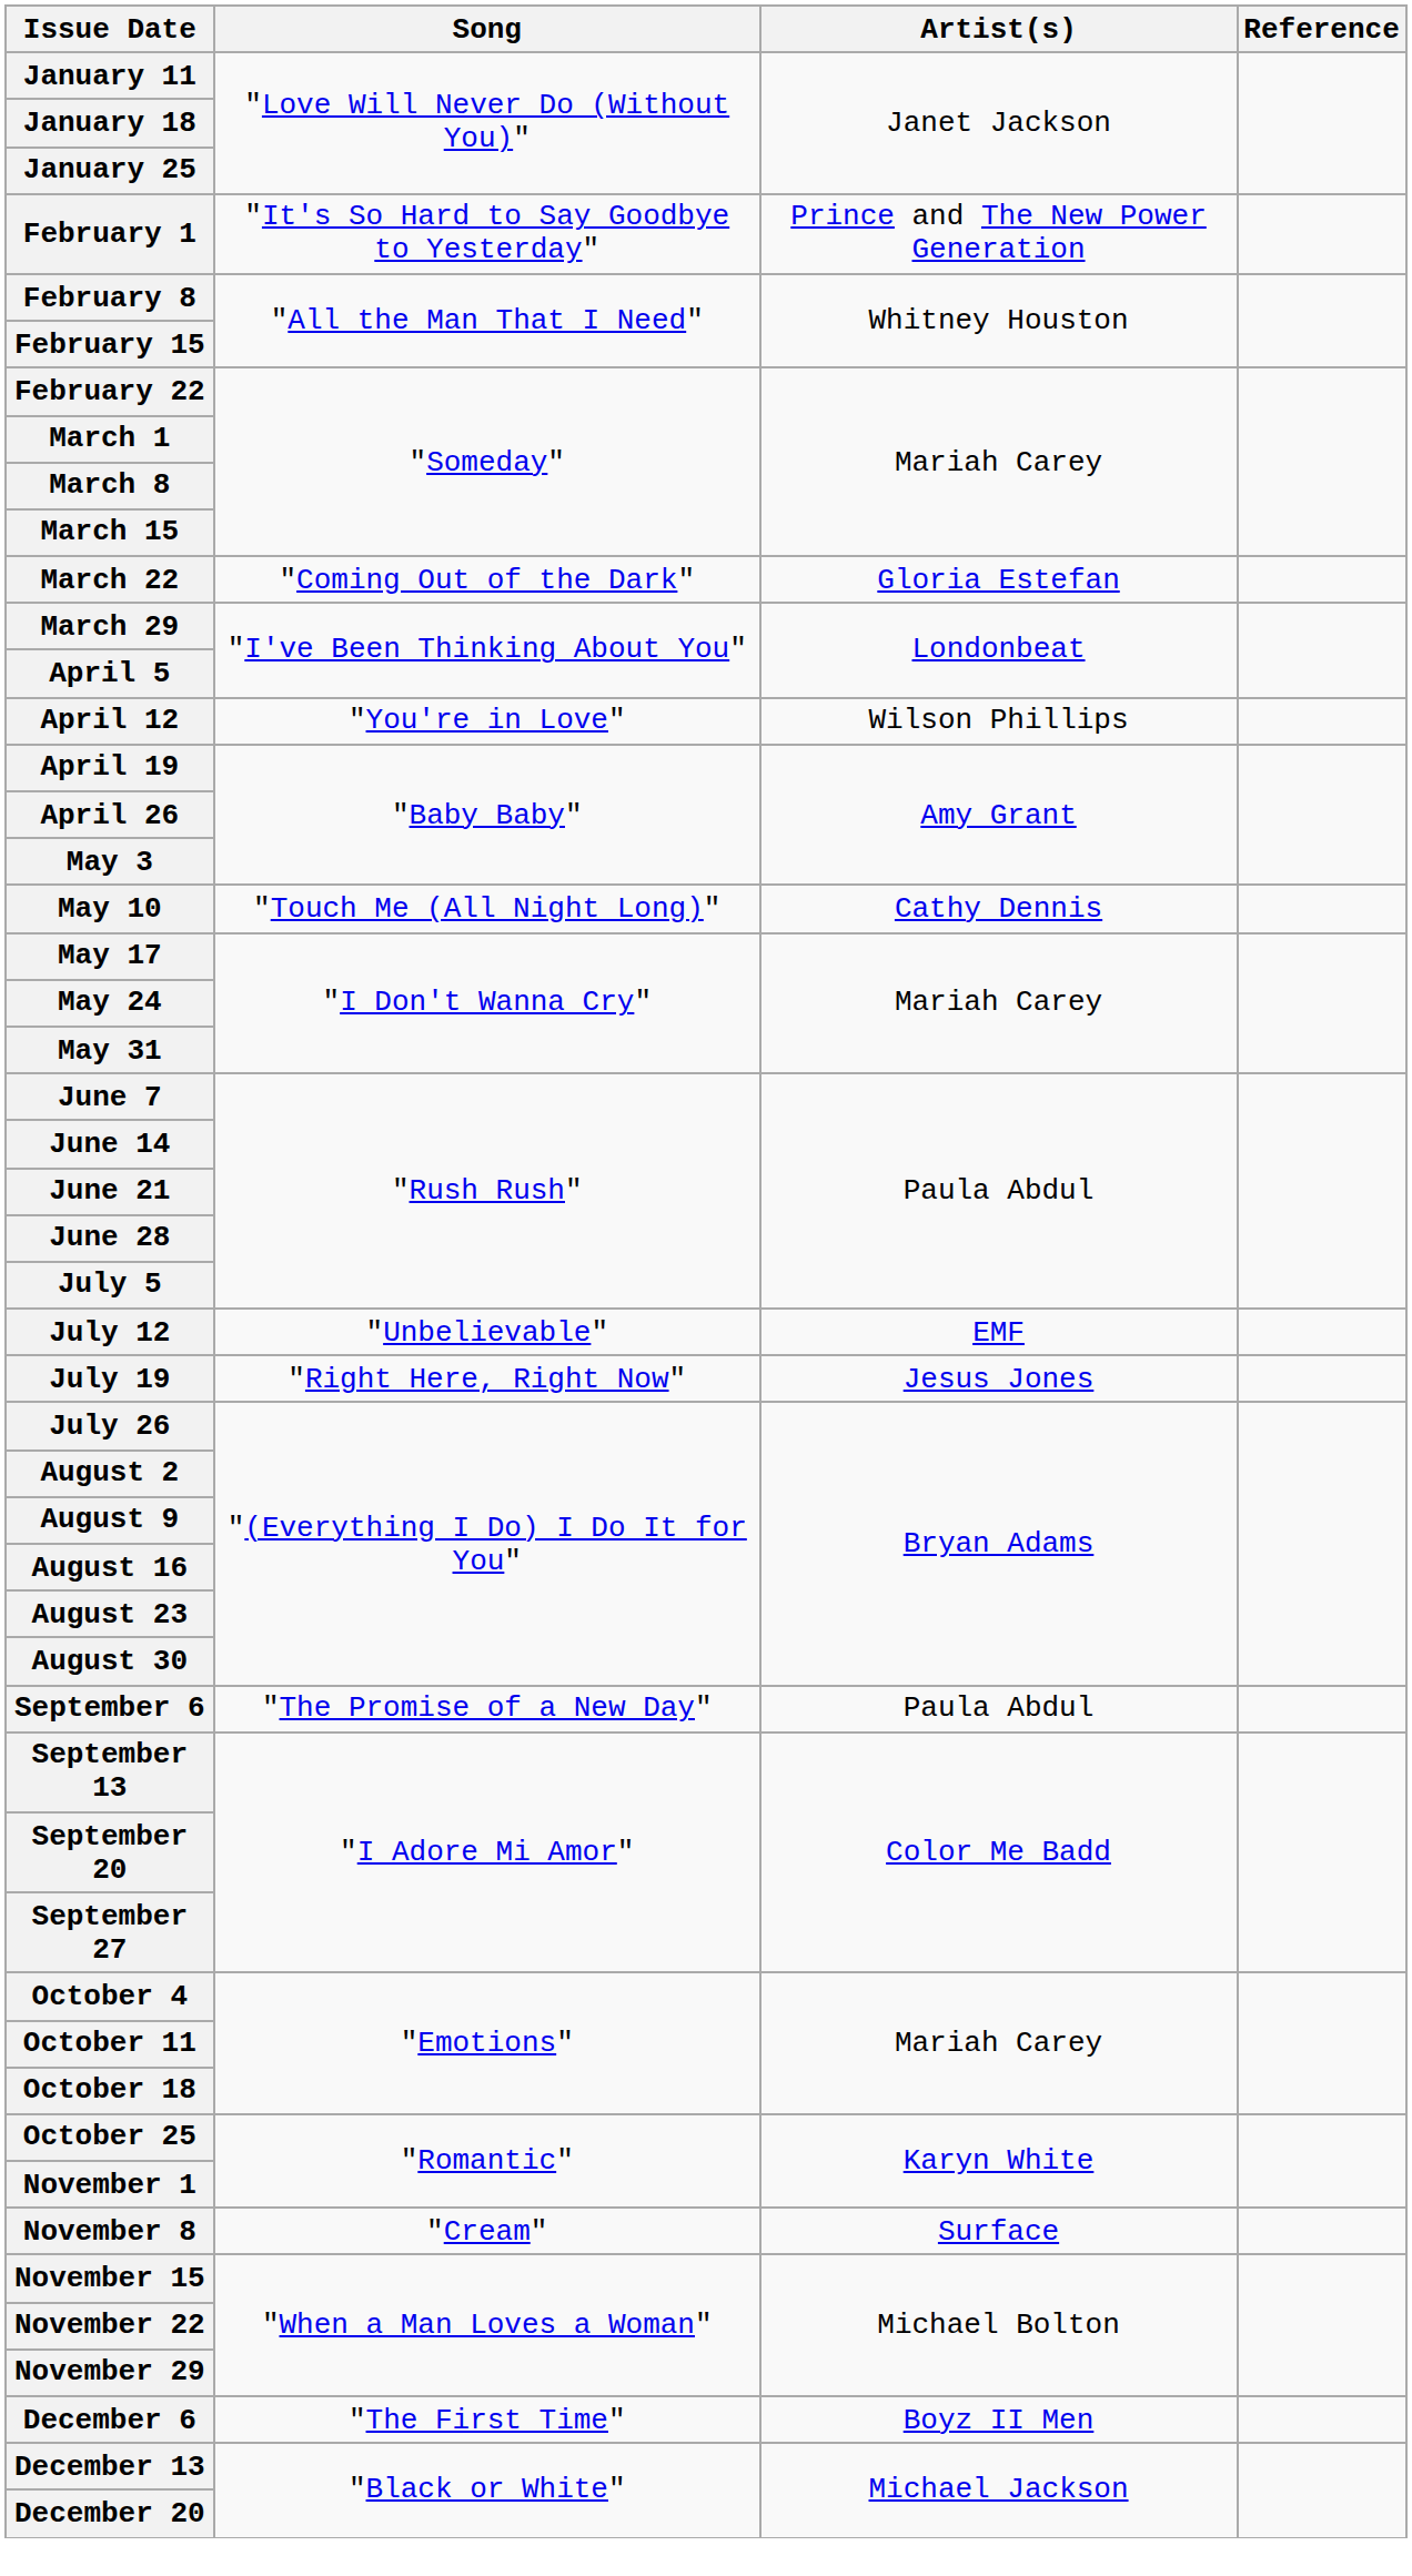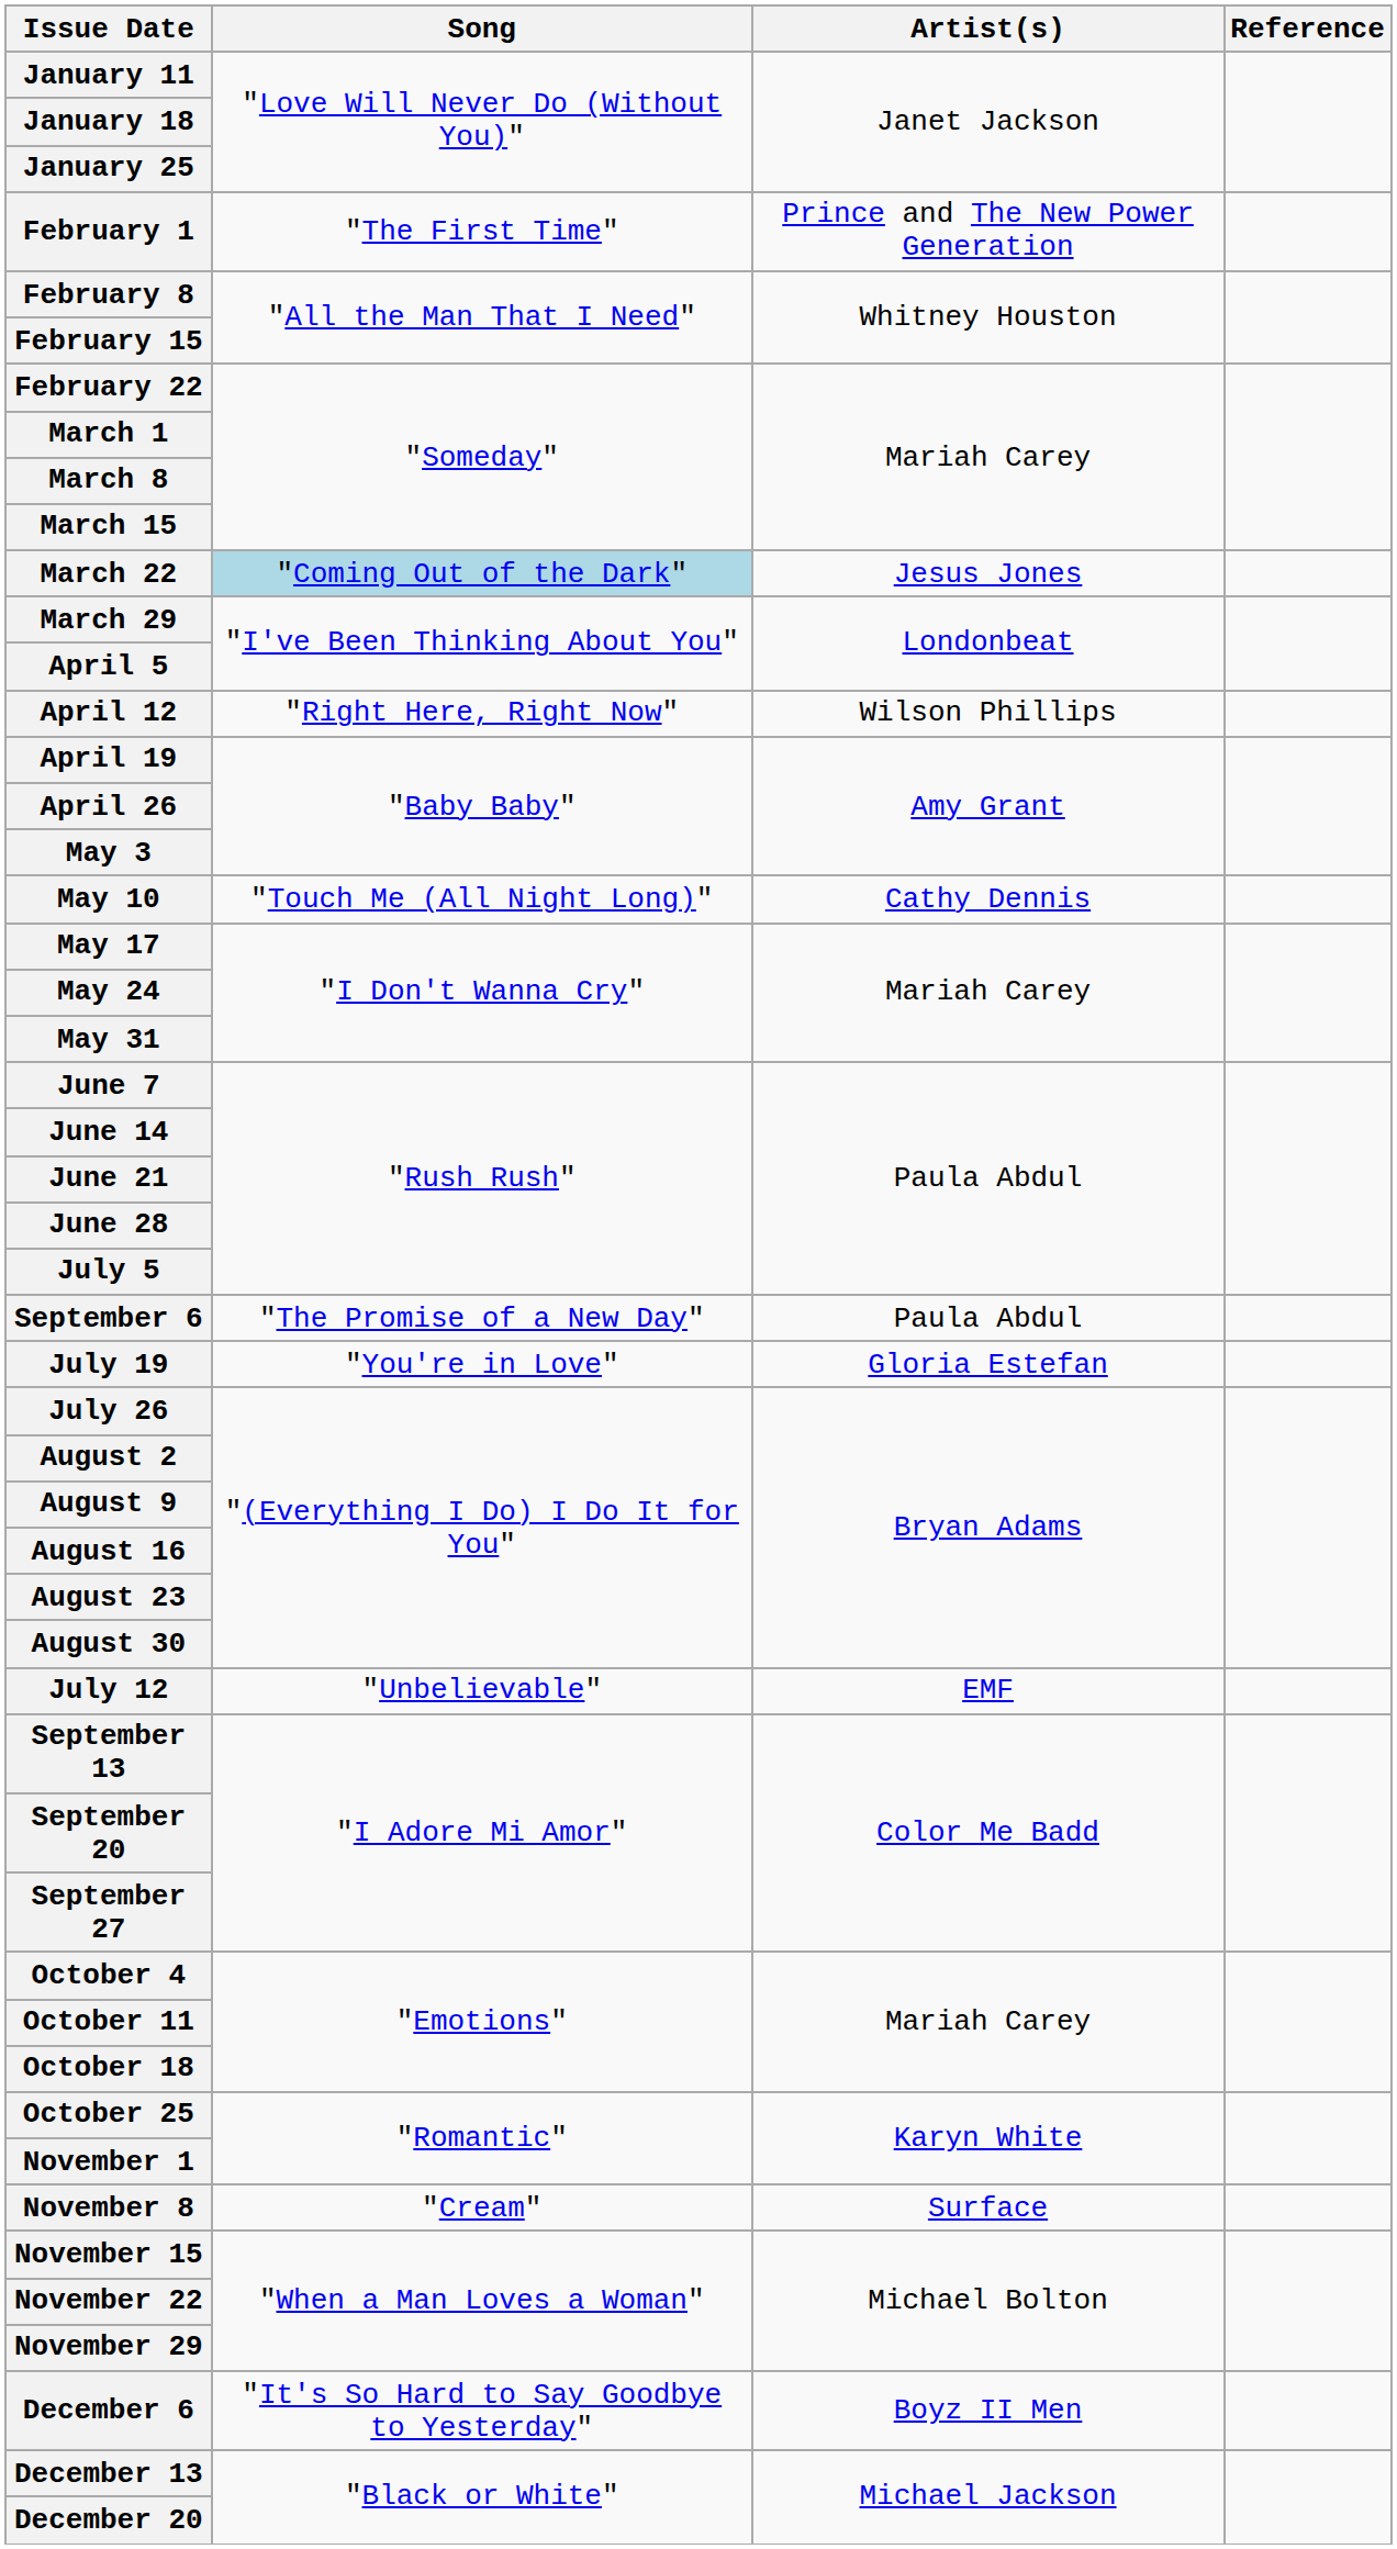 <table class="wikitable plainrowheaders" style="text-align: center" width="50%">
 <tr>
 <th width=15%>Issue Date</th>
 <th width=40%>Song</th>
 <th width=35%>Artist(s)</th>
 <th width=10%>Reference</th>
 </tr>
 <tr>
 <th scope="row">January 11</th>
 <td rowspan="3">"<a href='#'>Love Will Never Do (Without You)</a>"</td>
 <td rowspan="3">Janet Jackson</td>
 <td rowspan="3"></td>
 </tr>
 <tr>
 <th scope="row">January 18</th>
 </tr>
 <tr>
 <th scope="row">January 25</th>
 </tr>
 <tr>
 <th scope="row">February 1</th>
-<td>"<a href='#'>It's So Hard to Say Goodbye to Yesterday</a>"</td>
+<td>"<a href='#'>The First Time</a>"</td>
 <td><a href='#'>Prince</a> and <a href='#'>The New Power Generation</a></td>
 <td></td>
 </tr>
 <tr>
 <th scope="row">February 8</th>
 <td rowspan="2">"<a href='#'>All the Man That I Need</a>"</td>
 <td rowspan="2">Whitney Houston</td>
 <td rowspan="2"></td>
 </tr>
 <tr>
 <th scope="row">February 15</th>
 </tr>
 <tr>
 <th scope="row">February 22</th>
 <td rowspan="4">"<a href='#'>Someday</a>"</td>
 <td rowspan="4">Mariah Carey</td>
 <td rowspan="4"></td>
 </tr>
 <tr>
 <th scope="row">March 1</th>
 </tr>
 <tr>
 <th scope="row">March 8</th>
 </tr>
 <tr>
 <th scope="row">March 15</th>
 </tr>
 <tr>
 <th scope="row">March 22</th>
-<td>"<a href='#'>Coming Out of the Dark</a>"</td>
-<td><a href='#'>Gloria Estefan</a></td>
+<td style="background: lightblue;">"<a href='#'>Coming Out of the Dark</a>"</td>
+<td><a href='#'>Jesus Jones</a></td>
 <td></td>
 </tr>
 <tr>
 <th scope="row">March 29</th>
 <td rowspan="2">"<a href='#'>I've Been Thinking About You</a>"</td>
 <td rowspan="2"><a href='#'>Londonbeat</a></td>
 <td rowspan="2"></td>
 </tr>
 <tr>
 <th scope="row">April 5</th>
 </tr>
 <tr>
 <th scope="row">April 12</th>
-<td>"<a href='#'>You're in Love</a>"</td>
+<td>"<a href='#'>Right Here, Right Now</a>"</td>
 <td>Wilson Phillips</td>
 <td></td>
 </tr>
 <tr>
 <th scope="row">April 19</th>
 <td rowspan="3">"<a href='#'>Baby Baby</a>"</td>
 <td rowspan="3"><a href='#'>Amy Grant</a></td>
 <td rowspan="3"></td>
 </tr>
 <tr>
 <th scope="row">April 26</th>
 </tr>
 <tr>
 <th scope="row">May 3</th>
 </tr>
 <tr>
 <th scope="row">May 10</th>
 <td>"<a href='#'>Touch Me (All Night Long)</a>"</td>
 <td><a href='#'>Cathy Dennis</a></td>
 <td></td>
 </tr>
 <tr>
 <th scope="row">May 17</th>
 <td rowspan="3">"<a href='#'>I Don't Wanna Cry</a>"</td>
 <td rowspan="3">Mariah Carey</td>
 <td rowspan="3"></td>
 </tr>
 <tr>
 <th scope="row">May 24</th>
 </tr>
 <tr>
 <th scope="row">May 31</th>
 </tr>
 <tr>
 <th scope="row">June 7</th>
 <td rowspan="5">"<a href='#'>Rush Rush</a>"</td>
 <td rowspan="5">Paula Abdul</td>
 <td rowspan="5"></td>
 </tr>
 <tr>
 <th scope="row">June 14</th>
 </tr>
 <tr>
 <th scope="row">June 21</th>
 </tr>
 <tr>
 <th scope="row">June 28</th>
 </tr>
 <tr>
 <th scope="row">July 5</th>
 </tr>
 <tr>
-<th scope="row">July 12</th>
-<td>"<a href='#'>Unbelievable</a>"</td>
-<td><a href='#'>EMF</a></td>
+<th scope="row">September 6</th>
+<td>"<a href='#'>The Promise of a New Day</a>"</td>
+<td>Paula Abdul</td>
 <td></td>
 </tr>
 <tr>
 <th scope="row">July 19</th>
-<td>"<a href='#'>Right Here, Right Now</a>"</td>
-<td><a href='#'>Jesus Jones</a></td>
+<td>"<a href='#'>You're in Love</a>"</td>
+<td><a href='#'>Gloria Estefan</a></td>
 <td></td>
 </tr>
 <tr>
 <th scope="row">July 26</th>
 <td rowspan="6">"<a href='#'>(Everything I Do) I Do It for You</a>"</td>
 <td rowspan="6"><a href='#'>Bryan Adams</a></td>
 <td rowspan="6"></td>
 </tr>
 <tr>
 <th scope="row">August 2</th>
 </tr>
 <tr>
 <th scope="row">August 9</th>
 </tr>
 <tr>
 <th scope="row">August 16</th>
 </tr>
 <tr>
 <th scope="row">August 23</th>
 </tr>
 <tr>
 <th scope="row">August 30</th>
 </tr>
 <tr>
-<th scope="row">September 6</th>
-<td>"<a href='#'>The Promise of a New Day</a>"</td>
-<td>Paula Abdul</td>
+<th scope="row">July 12</th>
+<td>"<a href='#'>Unbelievable</a>"</td>
+<td><a href='#'>EMF</a></td>
 <td></td>
 </tr>
 <tr>
 <th scope="row">September 13</th>
 <td rowspan="3">"<a href='#'>I Adore Mi Amor</a>"</td>
 <td rowspan="3"><a href='#'>Color Me Badd</a></td>
 <td rowspan="3"></td>
 </tr>
 <tr>
 <th scope="row">September 20</th>
 </tr>
 <tr>
 <th scope="row">September 27</th>
 </tr>
 <tr>
 <th scope="row">October 4</th>
 <td rowspan="3">"<a href='#'>Emotions</a>"</td>
 <td rowspan="3">Mariah Carey</td>
 <td rowspan="3"></td>
 </tr>
 <tr>
 <th scope="row">October 11</th>
 </tr>
 <tr>
 <th scope="row">October 18</th>
 </tr>
 <tr>
 <th scope="row">October 25</th>
 <td rowspan="2">"<a href='#'>Romantic</a>"</td>
 <td rowspan="2"><a href='#'>Karyn White</a></td>
 <td rowspan="2"></td>
 </tr>
 <tr>
 <th scope="row">November 1</th>
 </tr>
 <tr>
 <th scope="row">November 8</th>
 <td>"<a href='#'>Cream</a>"</td>
 <td><a href='#'>Surface</a></td>
 <td></td>
 </tr>
 <tr>
 <th scope="row">November 15</th>
 <td rowspan="3">"<a href='#'>When a Man Loves a Woman</a>"</td>
 <td rowspan="3">Michael Bolton</td>
 <td rowspan="3"></td>
 </tr>
 <tr>
 <th scope="row">November 22</th>
 </tr>
 <tr>
 <th scope="row">November 29</th>
 </tr>
 <tr>
 <th scope="row">December 6</th>
-<td>"<a href='#'>The First Time</a>"</td>
+<td>"<a href='#'>It's So Hard to Say Goodbye to Yesterday</a>"</td>
 <td><a href='#'>Boyz II Men</a></td>
 <td></td>
 </tr>
 <tr>
 <th scope="row">December 13</th>
 <td rowspan="2">"<a href='#'>Black or White</a>"</td>
 <td rowspan="2"><a href='#'>Michael Jackson</a></td>
 <td rowspan="2"></td>
 </tr>
 <tr>
 <th scope="row">December 20</th>
 </tr>
 </table>
